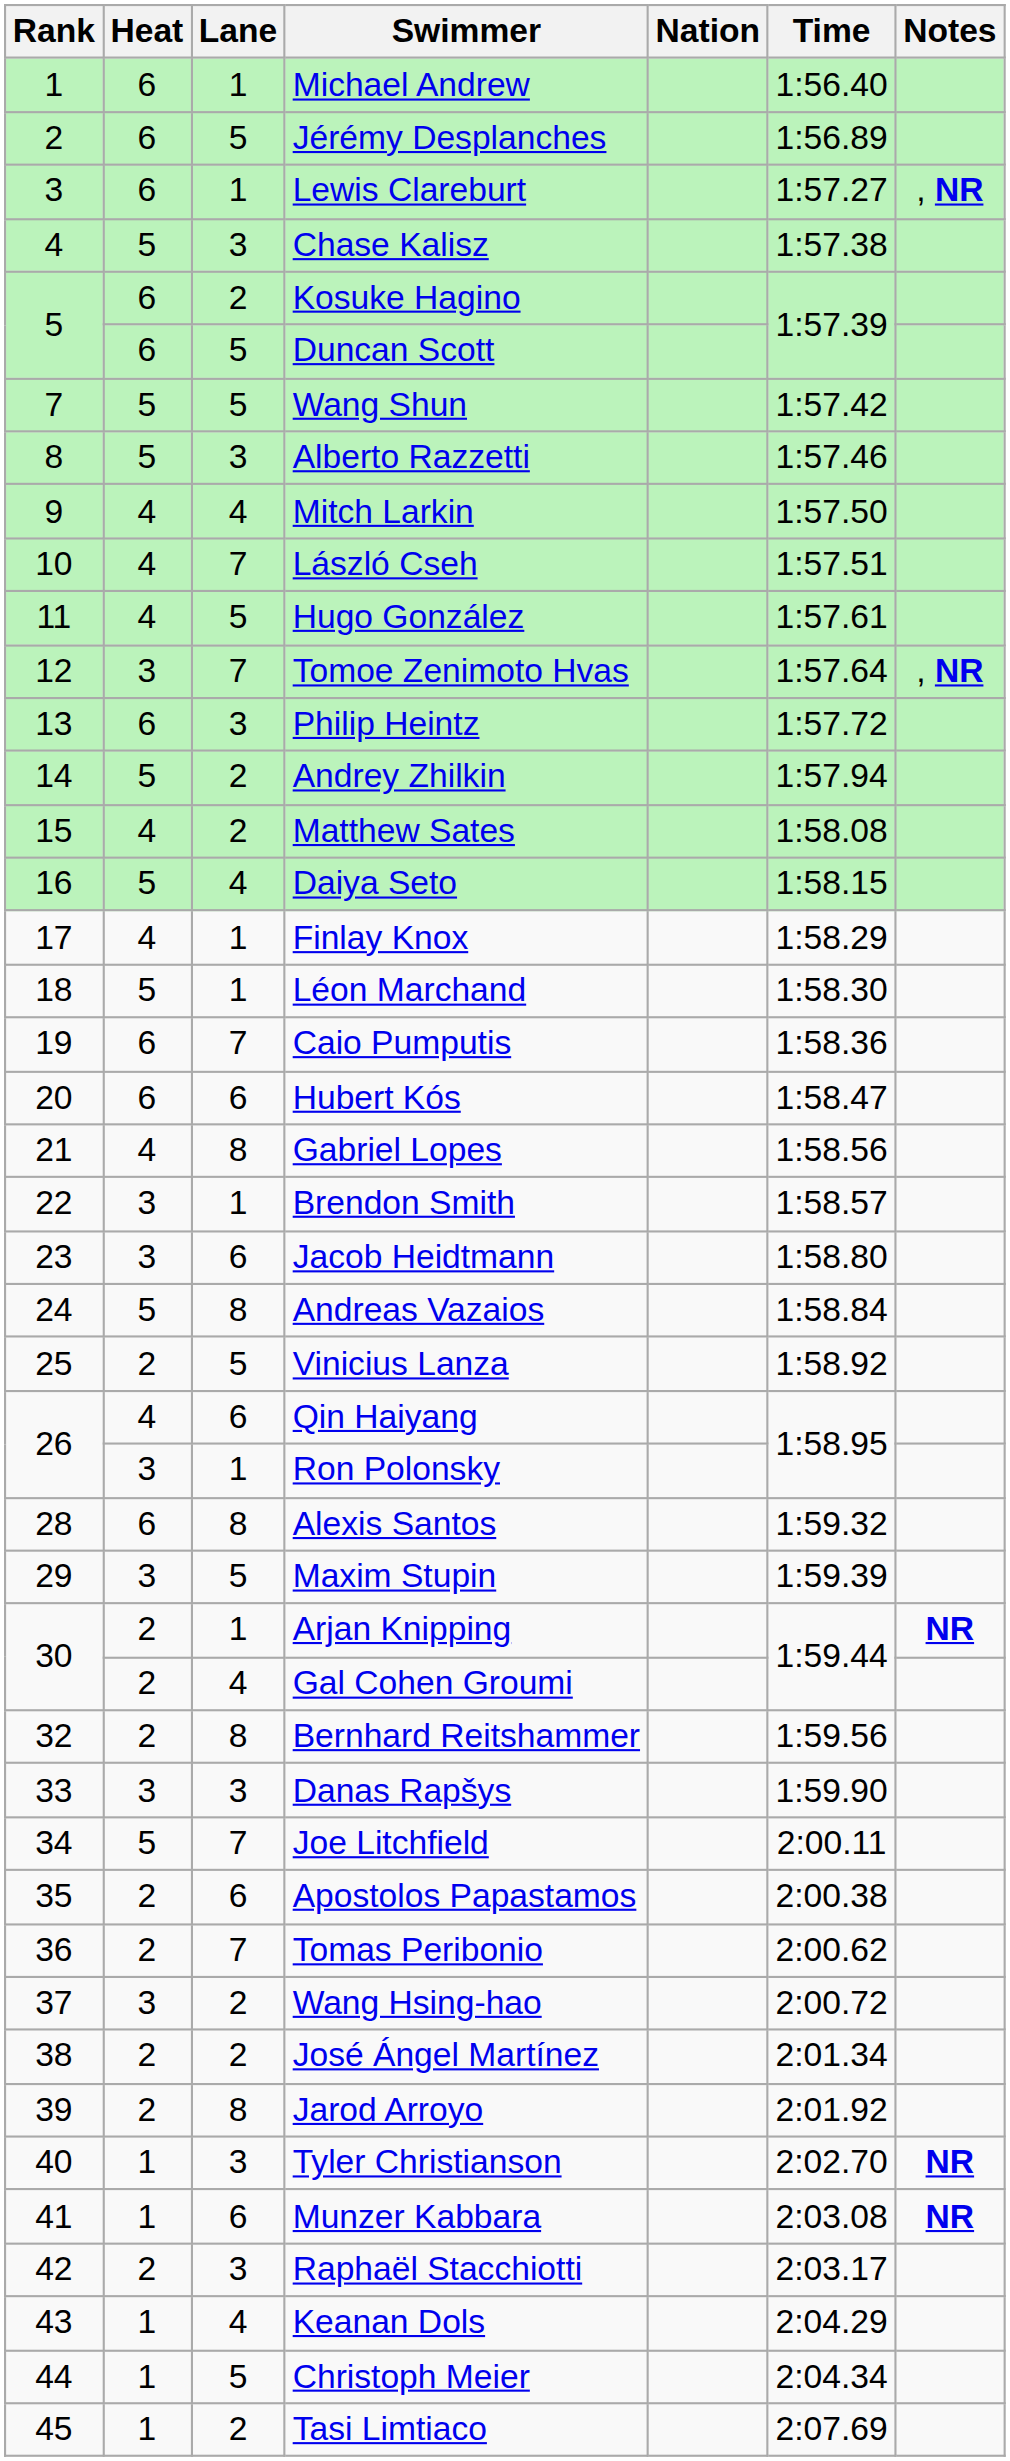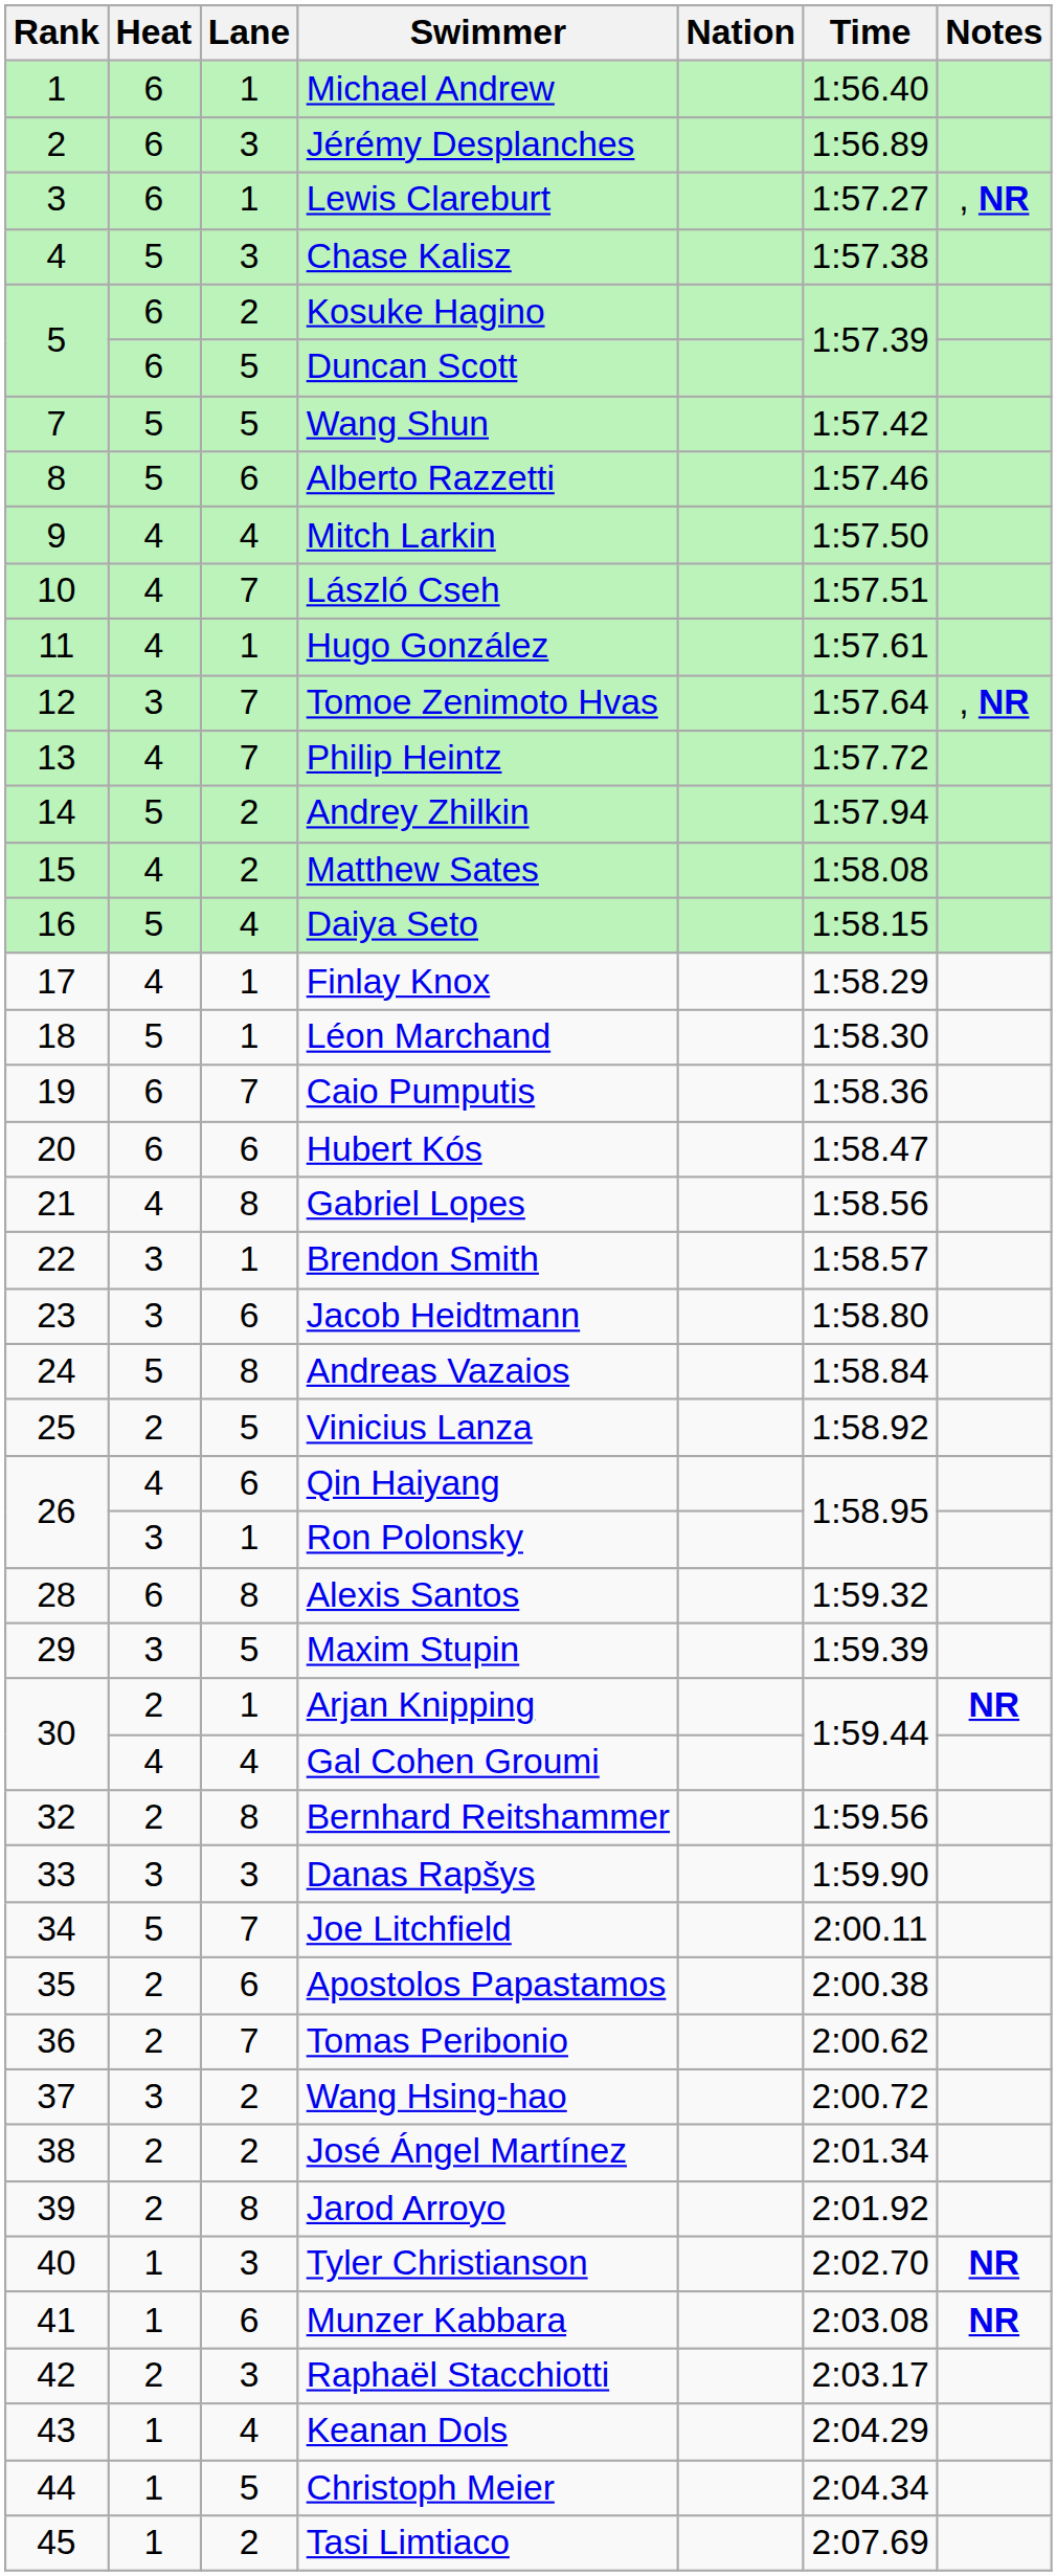 <table class="wikitable sortable" style="text-align:center">
 <tr>
 <th>Rank</th>
 <th>Heat</th>
 <th>Lane</th>
 <th>Swimmer</th>
 <th>Nation</th>
 <th>Time</th>
 <th>Notes</th>
 </tr>
 <tr bgcolor=bbf3bb>
 <td>1</td>
 <td>6</td>
 <td>1</td>
 <td align=left><a href='#'>Michael Andrew</a></td>
 <td align=left></td>
 <td>1:56.40</td>
 <td></td>
 </tr>
 <tr bgcolor=bbf3bb>
 <td>2</td>
 <td>6</td>
-<td>5</td>
+<td>3</td>
 <td align=left><a href='#'>Jérémy Desplanches</a></td>
 <td align=left></td>
 <td>1:56.89</td>
 <td></td>
 </tr>
 <tr bgcolor=bbf3bb>
 <td>3</td>
 <td>6</td>
 <td>1</td>
 <td align=left><a href='#'>Lewis Clareburt</a></td>
 <td align=left></td>
 <td>1:57.27</td>
 <td>, <strong><a href='#'>NR</a></strong></td>
 </tr>
 <tr bgcolor=bbf3bb>
 <td>4</td>
 <td>5</td>
 <td>3</td>
 <td align=left><a href='#'>Chase Kalisz</a></td>
 <td align=left></td>
 <td>1:57.38</td>
 <td></td>
 </tr>
 <tr bgcolor=bbf3bb>
 <td rowspan=2>5</td>
 <td>6</td>
 <td>2</td>
 <td align=left><a href='#'>Kosuke Hagino</a></td>
 <td align=left></td>
 <td rowspan=2>1:57.39</td>
 <td></td>
 </tr>
 <tr bgcolor=bbf3bb>
 <td>6</td>
 <td>5</td>
 <td align=left><a href='#'>Duncan Scott</a></td>
 <td align=left></td>
 <td></td>
 </tr>
 <tr bgcolor=bbf3bb>
 <td>7</td>
 <td>5</td>
 <td>5</td>
 <td align=left><a href='#'>Wang Shun</a></td>
 <td align=left></td>
 <td>1:57.42</td>
 <td></td>
 </tr>
 <tr bgcolor=bbf3bb>
 <td>8</td>
 <td>5</td>
-<td>3</td>
+<td>6</td>
 <td align=left><a href='#'>Alberto Razzetti</a></td>
 <td align=left></td>
 <td>1:57.46</td>
 <td></td>
 </tr>
 <tr bgcolor=bbf3bb>
 <td>9</td>
 <td>4</td>
 <td>4</td>
 <td align=left><a href='#'>Mitch Larkin</a></td>
 <td align=left></td>
 <td>1:57.50</td>
 <td></td>
 </tr>
 <tr bgcolor=bbf3bb>
 <td>10</td>
 <td>4</td>
 <td>7</td>
 <td align=left><a href='#'>László Cseh</a></td>
 <td align=left></td>
 <td>1:57.51</td>
 <td></td>
 </tr>
 <tr bgcolor=bbf3bb>
 <td>11</td>
 <td>4</td>
-<td>5</td>
+<td>1</td>
 <td align=left><a href='#'>Hugo González</a></td>
 <td align=left></td>
 <td>1:57.61</td>
 <td></td>
 </tr>
 <tr bgcolor=bbf3bb>
 <td>12</td>
 <td>3</td>
 <td>7</td>
 <td align=left><a href='#'>Tomoe Zenimoto Hvas</a></td>
 <td align=left></td>
 <td>1:57.64</td>
 <td>, <strong><a href='#'>NR</a></strong></td>
 </tr>
 <tr bgcolor=bbf3bb>
 <td>13</td>
-<td>6</td>
-<td>3</td>
+<td>4</td>
+<td>7</td>
 <td align=left><a href='#'>Philip Heintz</a></td>
 <td align=left></td>
 <td>1:57.72</td>
 <td></td>
 </tr>
 <tr bgcolor=bbf3bb>
 <td>14</td>
 <td>5</td>
 <td>2</td>
 <td align=left><a href='#'>Andrey Zhilkin</a></td>
 <td align=left></td>
 <td>1:57.94</td>
 <td></td>
 </tr>
 <tr bgcolor=bbf3bb>
 <td>15</td>
 <td>4</td>
 <td>2</td>
 <td align=left><a href='#'>Matthew Sates</a></td>
 <td align=left></td>
 <td>1:58.08</td>
 <td></td>
 </tr>
 <tr bgcolor=bbf3bb>
 <td>16</td>
 <td>5</td>
 <td>4</td>
 <td align=left><a href='#'>Daiya Seto</a></td>
 <td align=left></td>
 <td>1:58.15</td>
 <td></td>
 </tr>
 <tr>
 <td>17</td>
 <td>4</td>
 <td>1</td>
 <td align=left><a href='#'>Finlay Knox</a></td>
 <td align=left></td>
 <td>1:58.29</td>
 <td></td>
 </tr>
 <tr>
 <td>18</td>
 <td>5</td>
 <td>1</td>
 <td align=left><a href='#'>Léon Marchand</a></td>
 <td align=left></td>
 <td>1:58.30</td>
 <td></td>
 </tr>
 <tr>
 <td>19</td>
 <td>6</td>
 <td>7</td>
 <td align=left><a href='#'>Caio Pumputis</a></td>
 <td align=left></td>
 <td>1:58.36</td>
 <td></td>
 </tr>
 <tr>
 <td>20</td>
 <td>6</td>
 <td>6</td>
 <td align=left><a href='#'>Hubert Kós</a></td>
 <td align=left></td>
 <td>1:58.47</td>
 <td></td>
 </tr>
 <tr>
 <td>21</td>
 <td>4</td>
 <td>8</td>
 <td align=left><a href='#'>Gabriel Lopes</a></td>
 <td align=left></td>
 <td>1:58.56</td>
 <td></td>
 </tr>
 <tr>
 <td>22</td>
 <td>3</td>
 <td>1</td>
 <td align=left><a href='#'>Brendon Smith</a></td>
 <td align=left></td>
 <td>1:58.57</td>
 <td></td>
 </tr>
 <tr>
 <td>23</td>
 <td>3</td>
 <td>6</td>
 <td align=left><a href='#'>Jacob Heidtmann</a></td>
 <td align=left></td>
 <td>1:58.80</td>
 <td></td>
 </tr>
 <tr>
 <td>24</td>
 <td>5</td>
 <td>8</td>
 <td align=left><a href='#'>Andreas Vazaios</a></td>
 <td align=left></td>
 <td>1:58.84</td>
 <td></td>
 </tr>
 <tr>
 <td>25</td>
 <td>2</td>
 <td>5</td>
 <td align=left><a href='#'>Vinicius Lanza</a></td>
 <td align=left></td>
 <td>1:58.92</td>
 <td></td>
 </tr>
 <tr>
 <td rowspan=2>26</td>
 <td>4</td>
 <td>6</td>
 <td align=left><a href='#'>Qin Haiyang</a></td>
 <td align=left></td>
 <td rowspan=2>1:58.95</td>
 <td></td>
 </tr>
 <tr>
 <td>3</td>
 <td>1</td>
 <td align=left><a href='#'>Ron Polonsky</a></td>
 <td align=left></td>
 <td></td>
 </tr>
 <tr>
 <td>28</td>
 <td>6</td>
 <td>8</td>
 <td align=left><a href='#'>Alexis Santos</a></td>
 <td align=left></td>
 <td>1:59.32</td>
 <td></td>
 </tr>
 <tr>
 <td>29</td>
 <td>3</td>
 <td>5</td>
 <td align=left><a href='#'>Maxim Stupin</a></td>
 <td align=left></td>
 <td>1:59.39</td>
 <td></td>
 </tr>
 <tr>
 <td rowspan=2>30</td>
 <td>2</td>
 <td>1</td>
 <td align=left><a href='#'>Arjan Knipping</a></td>
 <td align=left></td>
 <td rowspan=2>1:59.44</td>
 <td><strong><a href='#'>NR</a></strong></td>
 </tr>
 <tr>
-<td>2</td>
+<td>4</td>
 <td>4</td>
 <td align=left><a href='#'>Gal Cohen Groumi</a></td>
 <td align=left></td>
 <td></td>
 </tr>
 <tr>
 <td>32</td>
 <td>2</td>
 <td>8</td>
 <td align=left><a href='#'>Bernhard Reitshammer</a></td>
 <td align=left></td>
 <td>1:59.56</td>
 <td></td>
 </tr>
 <tr>
 <td>33</td>
 <td>3</td>
 <td>3</td>
 <td align=left><a href='#'>Danas Rapšys</a></td>
 <td align=left></td>
 <td>1:59.90</td>
 <td></td>
 </tr>
 <tr>
 <td>34</td>
 <td>5</td>
 <td>7</td>
 <td align=left><a href='#'>Joe Litchfield</a></td>
 <td align=left></td>
 <td>2:00.11</td>
 <td></td>
 </tr>
 <tr>
 <td>35</td>
 <td>2</td>
 <td>6</td>
 <td align=left><a href='#'>Apostolos Papastamos</a></td>
 <td align=left></td>
 <td>2:00.38</td>
 <td></td>
 </tr>
 <tr>
 <td>36</td>
 <td>2</td>
 <td>7</td>
 <td align=left><a href='#'>Tomas Peribonio</a></td>
 <td align=left></td>
 <td>2:00.62</td>
 <td></td>
 </tr>
 <tr>
 <td>37</td>
 <td>3</td>
 <td>2</td>
 <td align=left><a href='#'>Wang Hsing-hao</a></td>
 <td align=left></td>
 <td>2:00.72</td>
 <td></td>
 </tr>
 <tr>
 <td>38</td>
 <td>2</td>
 <td>2</td>
 <td align=left><a href='#'>José Ángel Martínez</a></td>
 <td align=left></td>
 <td>2:01.34</td>
 <td></td>
 </tr>
 <tr>
 <td>39</td>
 <td>2</td>
 <td>8</td>
 <td align=left><a href='#'>Jarod Arroyo</a></td>
 <td align=left></td>
 <td>2:01.92</td>
 <td></td>
 </tr>
 <tr>
 <td>40</td>
 <td>1</td>
 <td>3</td>
 <td align=left><a href='#'>Tyler Christianson</a></td>
 <td align=left></td>
 <td>2:02.70</td>
 <td><strong><a href='#'>NR</a></strong></td>
 </tr>
 <tr>
 <td>41</td>
 <td>1</td>
 <td>6</td>
 <td align=left><a href='#'>Munzer Kabbara</a></td>
 <td align=left></td>
 <td>2:03.08</td>
 <td><strong><a href='#'>NR</a></strong></td>
 </tr>
 <tr>
 <td>42</td>
 <td>2</td>
 <td>3</td>
 <td align=left><a href='#'>Raphaël Stacchiotti</a></td>
 <td align=left></td>
 <td>2:03.17</td>
 <td></td>
 </tr>
 <tr>
 <td>43</td>
 <td>1</td>
 <td>4</td>
 <td align=left><a href='#'>Keanan Dols</a></td>
 <td align=left></td>
 <td>2:04.29</td>
 <td></td>
 </tr>
 <tr>
 <td>44</td>
 <td>1</td>
 <td>5</td>
 <td align=left><a href='#'>Christoph Meier</a></td>
 <td align=left></td>
 <td>2:04.34</td>
 <td></td>
 </tr>
 <tr>
 <td>45</td>
 <td>1</td>
 <td>2</td>
 <td align=left><a href='#'>Tasi Limtiaco</a></td>
 <td align=left></td>
 <td>2:07.69</td>
 <td></td>
 </tr>
 </table>
